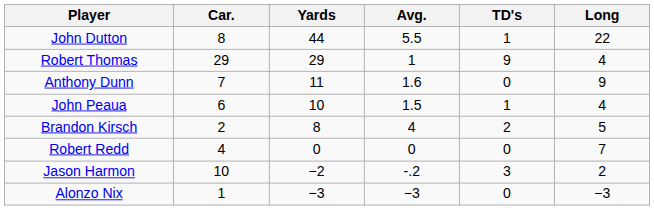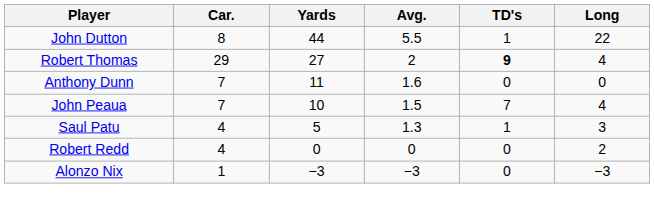 <table class="wikitable sortable">
 <tr>
 <th bgcolor="#DDDDFF" width="16%">Player</th>
 <th bgcolor="#DDDDFF" width="9%">Car.</th>
 <th bgcolor="#DDDDFF" width="9%">Yards</th>
 <th bgcolor="#DDDDFF" width="9%">Avg.</th>
 <th bgcolor="#DDDDFF" width="9%">TD's</th>
 <th bgcolor="#DDDDFF" width="9%">Long</th>
 </tr>
 <tr align="center">
 <td><a href='#'>John Dutton</a></td>
 <td>8</td>
 <td>44</td>
 <td>5.5</td>
 <td>1</td>
 <td>22</td>
 </tr>
 <tr align="center">
 <td><a href='#'>Robert Thomas</a></td>
 <td>29</td>
-<td>29</td>
-<td>1</td>
-<td>9</td>
+<td>27</td>
+<td>2</td>
+<td><strong>9</strong></td>
 <td>4</td>
 </tr>
 <tr align="center">
 <td><a href='#'>Anthony Dunn</a></td>
 <td>7</td>
 <td>11</td>
 <td>1.6</td>
 <td>0</td>
-<td>9</td>
+<td>0</td>
 </tr>
 <tr align="center">
 <td><a href='#'>John Peaua</a></td>
-<td>6</td>
+<td>7</td>
 <td>10</td>
 <td>1.5</td>
-<td>1</td>
+<td>7</td>
 <td>4</td>
 </tr>
 <tr align="center">
-<td><a href='#'>Brandon Kirsch</a></td>
-<td>2</td>
-<td>8</td>
+<td><a href='#'>Saul Patu</a></td>
 <td>4</td>
-<td>2</td>
 <td>5</td>
+<td>1.3</td>
+<td>1</td>
+<td>3</td>
 </tr>
 <tr align="center">
 <td><a href='#'>Robert Redd</a></td>
 <td>4</td>
 <td>0</td>
 <td>0</td>
 <td>0</td>
-<td>7</td>
-</tr>
-<tr align="center">
-<td><a href='#'>Jason Harmon</a></td>
-<td>10</td>
-<td>−2</td>
-<td>-.2</td>
-<td>3</td>
 <td>2</td>
 </tr>
 <tr align="center">
 <td><a href='#'>Alonzo Nix</a></td>
 <td>1</td>
 <td>−3</td>
 <td>−3</td>
 <td>0</td>
 <td>−3</td>
 </tr>
 </table>
